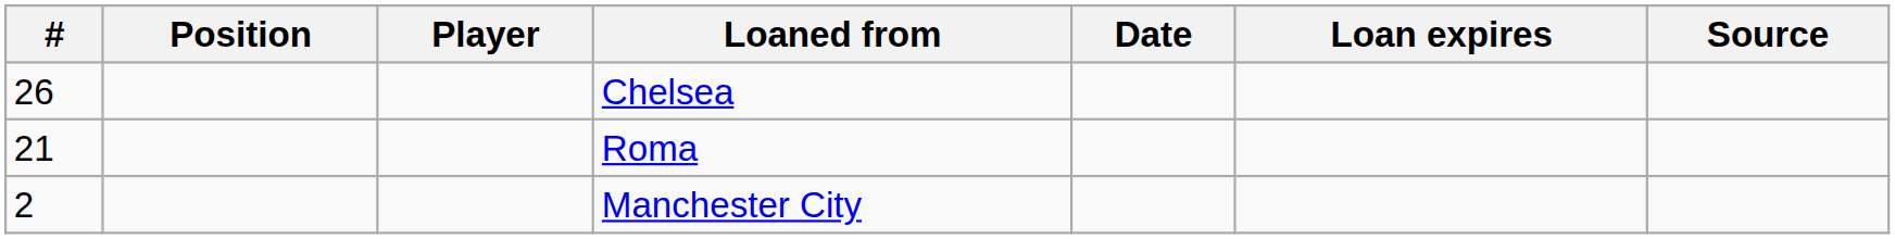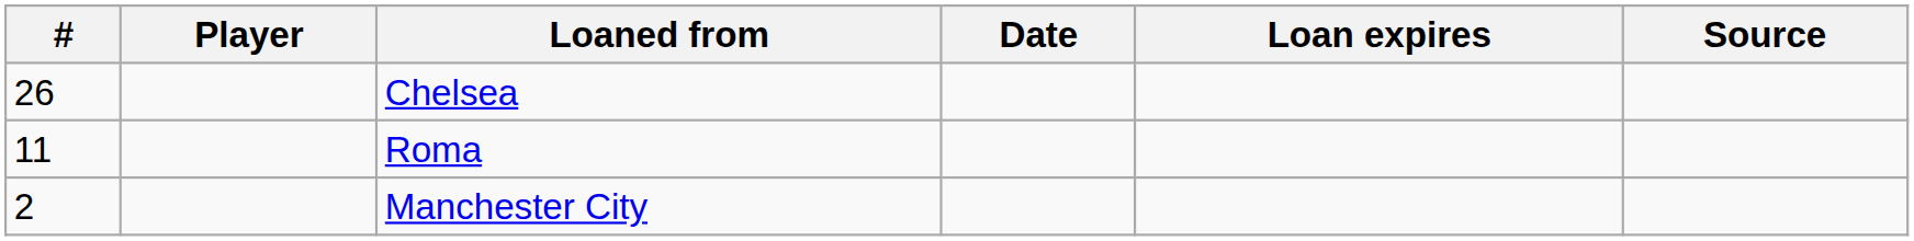 <table class="wikitable sortable" style="width:90%; text-align:center; font-size:95%; text-align:left">
 <tr>
 <th>#</th>
-<th>Position</th>
 <th>Player</th>
 <th>Loaned from</th>
 <th>Date</th>
 <th>Loan expires</th>
 <th>Source</th>
 </tr>
 <tr>
 <td>26</td>
 <td></td>
-<td></td>
 <td> <a href='#'>Chelsea</a></td>
 <td></td>
 <td></td>
 <td></td>
 </tr>
 <tr>
-<td>21</td>
-<td></td>
+<td>11</td>
 <td></td>
 <td> <a href='#'>Roma</a></td>
 <td></td>
 <td></td>
 <td></td>
 </tr>
 <tr>
 <td>2</td>
 <td></td>
-<td></td>
 <td> <a href='#'>Manchester City</a></td>
 <td></td>
 <td></td>
 <td></td>
 </tr>
 </table>
